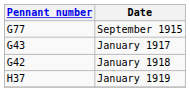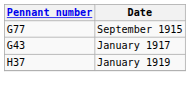 <table class="wikitable" style="text-align:left">
 <tr>
 <th><a href='#'>Pennant number</a></th>
 <th>Date</th>
 </tr>
 <tr>
 <td>G77</td>
 <td>September 1915</td>
 </tr>
 <tr>
 <td>G43</td>
 <td>January 1917</td>
 </tr>
 <tr>
-<td>G42</td>
-<td>January 1918</td>
-</tr>
-<tr>
 <td>H37</td>
 <td>January 1919</td>
 </tr>
 <tr>
 </tr>
 </table>
